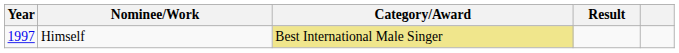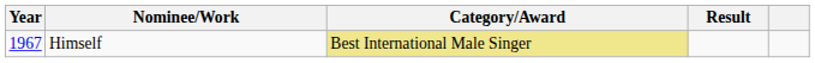 <table class="wikitable">
 <tr>
 <th width=5%>Year</th>
 <th width=35%>Nominee/Work</th>
 <th width=45%>Category/Award</th>
 <th width=10%>Result</th>
 <th width=5%></th>
 </tr>
 <tr>
-<td><a href='#'>1997</a></td>
+<td><a href='#'>1967</a></td>
 <td>Himself</td>
 <td style="background: khaki;">Best International Male Singer</td>
 <td></td>
 <td></td>
 </tr>
 </table>
